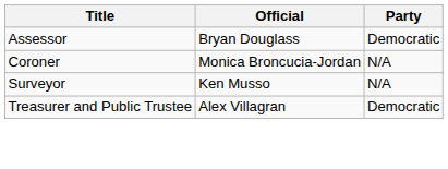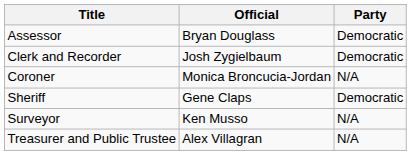 <table class="wikitable sortable">
 <tr>
 <th>Title</th>
 <th>Official</th>
 <th>Party</th>
 </tr>
 <tr>
 <td>Assessor</td>
 <td>Bryan Douglass</td>
 <td>Democratic</td>
 </tr>
 <tr>
+<td>Clerk and Recorder</td>
+<td>Josh Zygielbaum</td>
+<td>Democratic</td>
+</tr>
+<tr>
 <td>Coroner</td>
 <td>Monica Broncucia-Jordan</td>
 <td>N/A</td>
+</tr>
+<tr>
+<td>Sheriff</td>
+<td>Gene Claps</td>
+<td>Democratic</td>
 </tr>
 <tr>
 <td>Surveyor</td>
 <td>Ken Musso</td>
 <td>N/A</td>
 </tr>
 <tr>
 <td>Treasurer and Public Trustee</td>
 <td>Alex Villagran</td>
-<td>Democratic</td>
+<td>N/A</td>
 </tr>
 </table>
